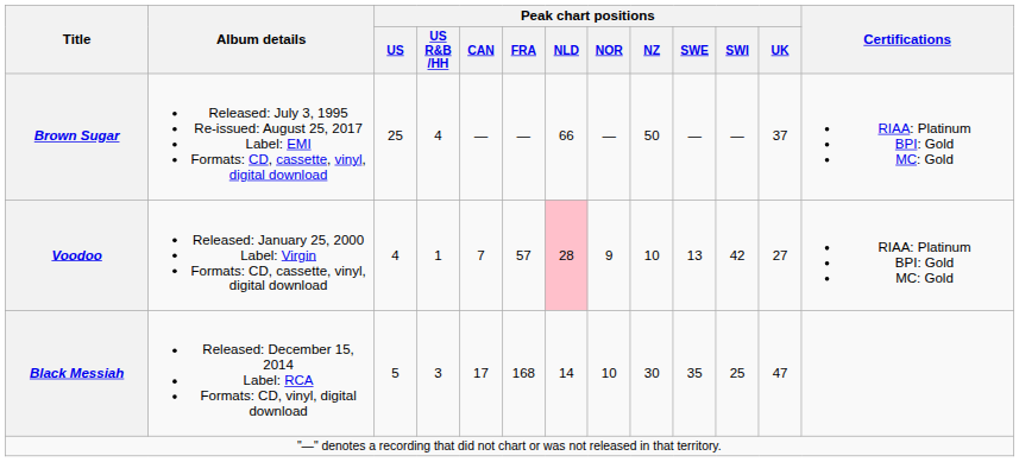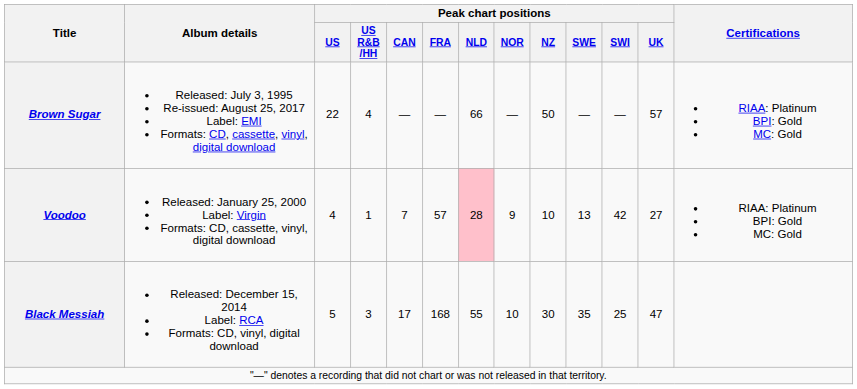 <table class="wikitable plainrowheaders" style="text-align:center;">
 <tr>
 <th scope="col" rowspan="2" style="width:10em;">Title</th>
 <th scope="col" rowspan="2" style="width:16em;">Album details</th>
 <th scope="col" colspan="10">Peak chart positions</th>
 <th scope="col" rowspan="2" style="width:15em;"><a href='#'>Certifications</a></th>
 </tr>
 <tr>
 <th scope="col" style="width:3em;font-size:90%;"><a href='#'>US</a><br></th>
 <th scope="col" style="width:3em;font-size:90%;"><a href='#'>US<br>R&B<br>/HH</a><br></th>
 <th scope="col" style="width:3em;font-size:90%;"><a href='#'>CAN</a><br></th>
 <th scope="col" style="width:3em;font-size:90%;"><a href='#'>FRA</a><br></th>
 <th scope="col" style="width:3em;font-size:90%;"><a href='#'>NLD</a><br></th>
 <th scope="col" style="width:3em;font-size:90%;"><a href='#'>NOR</a><br></th>
 <th scope="col" style="width:3em;font-size:90%;"><a href='#'>NZ</a><br></th>
 <th scope="col" style="width:3em;font-size:90%;"><a href='#'>SWE</a><br></th>
 <th scope="col" style="width:3em;font-size:90%;"><a href='#'>SWI</a><br></th>
 <th scope="col" style="width:3em;font-size:90%;"><a href='#'>UK</a><br></th>
 </tr>
 <tr>
 <th scope="row"><em><a href='#'>Brown Sugar</a></em></th>
 <td><br><ul><li>Released: July 3, 1995</li><li>Re-issued: August 25, 2017</li><li>Label: <a href='#'>EMI</a></li><li>Formats: <a href='#'>CD</a>, <a href='#'>cassette</a>, <a href='#'>vinyl</a>, <a href='#'>digital download</a></li></ul></td>
-<td>25</td>
+<td>22</td>
 <td>4</td>
 <td>—</td>
 <td>—</td>
 <td>66</td>
 <td>—</td>
 <td>50</td>
 <td>—</td>
 <td>—</td>
-<td>37</td>
+<td>57</td>
 <td><br><ul><li><a href='#'>RIAA</a>: Platinum</li><li><a href='#'>BPI</a>: Gold</li><li><a href='#'>MC</a>: Gold</li></ul></td>
 </tr>
 <tr>
 <th scope="row"><em><a href='#'>Voodoo</a></em></th>
 <td><br><ul><li>Released: January 25, 2000</li><li>Label: <a href='#'>Virgin</a></li><li>Formats: CD, cassette, vinyl, digital download</li></ul></td>
 <td>4</td>
 <td>1</td>
 <td>7</td>
 <td>57</td>
 <td style="background: pink;">28</td>
 <td>9</td>
 <td>10</td>
 <td>13</td>
 <td>42</td>
 <td>27</td>
 <td><br><ul><li>RIAA: Platinum</li><li>BPI: Gold</li><li>MC: Gold</li></ul></td>
 </tr>
 <tr>
 <th scope="row"><em><a href='#'>Black Messiah</a></em><br></th>
 <td><br><ul><li>Released: December 15, 2014</li><li>Label: <a href='#'>RCA</a></li><li>Formats: CD, vinyl, digital download</li></ul></td>
 <td>5</td>
 <td>3</td>
 <td>17</td>
 <td>168</td>
-<td>14</td>
+<td>55</td>
 <td>10</td>
 <td>30</td>
 <td>35</td>
 <td>25</td>
 <td>47</td>
 <td></td>
 </tr>
 <tr>
 <td colspan="15" style="font-size:90%">"—" denotes a recording that did not chart or was not released in that territory.</td>
 </tr>
 </table>
